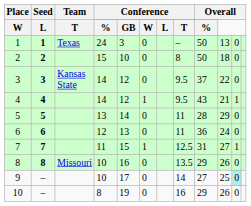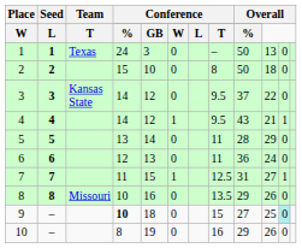 <table class="wikitable">
 <tr>
 <th rowspan ="2">Place</th>
 <th rowspan ="2">Seed</th>
 <th rowspan ="2">Team</th>
 <th colspan = "5">Conference</th>
 <th colspan = "4">Overall</th>
 </tr>
 <tr>
 </tr>
 <tr>
 <th scope="col" style="width: 20px;">W</th>
 <th scope="col" style="width: 20px;">L</th>
 <th scope="col" style="width: 20px;">T</th>
 <th scope="col" style="width: 30px;">%</th>
 <th scope="col" style="width: 30px;">GB</th>
 <th scope="col" style="width: 20px;">W</th>
 <th scope="col" style="width: 20px;">L</th>
 <th scope="col" style="width: 20px;">T</th>
 <th scope="col" style="width: 30px;">%</th>
 </tr>
 <tr bgcolor=#ccffcc>
 <td style="text-align:center;">1</td>
 <td style="text-align:center;"><strong>1</strong></td>
 <td><a href='#'>Texas</a></td>
 <td>24</td>
 <td>3</td>
 <td>0</td>
 <td></td>
 <td>–</td>
 <td>50</td>
 <td>13</td>
 <td>0</td>
 <td></td>
 </tr>
 <tr bgcolor=#ccffcc>
 <td style="text-align:center;">2</td>
 <td style="text-align:center;"><strong>2</strong></td>
 <td></td>
 <td>15</td>
 <td>10</td>
 <td>0</td>
 <td></td>
 <td>8</td>
 <td>50</td>
 <td>18</td>
 <td>0</td>
 <td></td>
 </tr>
 <tr bgcolor=#ccffcc>
 <td style="text-align:center;">3</td>
 <td style="text-align:center;"><strong>3</strong></td>
 <td><a href='#'>Kansas State</a></td>
 <td>14</td>
 <td>12</td>
 <td>0</td>
 <td></td>
 <td>9.5</td>
 <td>37</td>
 <td>22</td>
 <td>0</td>
 <td></td>
 </tr>
 <tr bgcolor=#ccffcc>
 <td style="text-align:center;">4</td>
 <td style="text-align:center;"><strong>4</strong></td>
 <td></td>
 <td>14</td>
 <td>12</td>
 <td>1</td>
 <td></td>
 <td>9.5</td>
 <td>43</td>
 <td>21</td>
 <td>1</td>
 <td></td>
 </tr>
 <tr bgcolor=#ccffcc>
 <td style="text-align:center;">5</td>
 <td style="text-align:center;"><strong>5</strong></td>
 <td></td>
 <td>13</td>
 <td>14</td>
 <td>0</td>
 <td></td>
 <td>11</td>
 <td>28</td>
 <td>29</td>
 <td>0</td>
 <td></td>
 </tr>
 <tr bgcolor=#ccffcc>
 <td style="text-align:center;">6</td>
 <td style="text-align:center;"><strong>6</strong></td>
 <td></td>
 <td>12</td>
 <td>13</td>
 <td>0</td>
 <td></td>
 <td>11</td>
 <td>36</td>
 <td>24</td>
 <td>0</td>
 <td></td>
 </tr>
 <tr bgcolor=#ccffcc>
 <td style="text-align:center;">7</td>
 <td style="text-align:center;"><strong>7</strong></td>
 <td></td>
 <td>11</td>
 <td>15</td>
 <td>1</td>
 <td></td>
 <td>12.5</td>
 <td>31</td>
 <td>27</td>
 <td>1</td>
 <td></td>
 </tr>
 <tr bgcolor=#ccffcc>
 <td style="text-align:center;">8</td>
 <td style="text-align:center;"><strong>8</strong></td>
 <td><a href='#'>Missouri</a></td>
 <td>10</td>
 <td>16</td>
 <td>0</td>
 <td></td>
 <td>13.5</td>
 <td>29</td>
 <td>26</td>
 <td>0</td>
 <td></td>
 </tr>
 <tr>
 <td style="text-align:center;">9</td>
 <td style="text-align:center;">–</td>
 <td></td>
-<td>10</td>
-<td>17</td>
+<td><strong>10</strong></td>
+<td>18</td>
 <td>0</td>
 <td></td>
-<td>14</td>
+<td>15</td>
 <td>27</td>
 <td>25</td>
 <td style="background: paleturquoise;">0</td>
 <td></td>
 </tr>
 <tr>
 <td style="text-align:center;">10</td>
 <td style="text-align:center;">–</td>
 <td></td>
 <td>8</td>
 <td>19</td>
 <td>0</td>
 <td></td>
 <td>16</td>
 <td>29</td>
 <td>26</td>
 <td>0</td>
 <td></td>
 </tr>
 </table>
